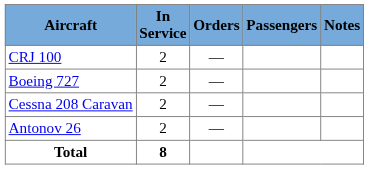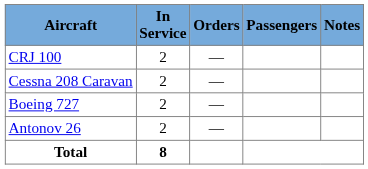 <table class="toccolours" border="1" cellpadding="3" style="border-collapse:collapse; margin:1em auto;">
 <tr bgcolor=#75aadb>
 <th>Aircraft</th>
 <th>In<br>Service</th>
 <th>Orders</th>
 <th>Passengers</th>
 <th>Notes</th>
 </tr>
 <tr>
 <td><a href='#'>CRJ 100</a></td>
 <td align="center">2</td>
 <td align="center">—</td>
 <td align="center"></td>
 <td></td>
 </tr>
 <tr>
-<td><a href='#'>Boeing 727</a></td>
+<td><a href='#'>Cessna 208 Caravan</a></td>
 <td align="center">2</td>
 <td align="center">—</td>
 <td align="center"></td>
 <td></td>
 </tr>
 <tr>
-<td><a href='#'>Cessna 208 Caravan</a></td>
+<td><a href='#'>Boeing 727</a></td>
 <td align="center">2</td>
 <td align="center">—</td>
 <td align="center"></td>
 <td></td>
 </tr>
 <tr>
 <td><a href='#'>Antonov 26</a></td>
 <td align="center">2</td>
 <td align="center">—</td>
 <td align="center"></td>
 <td></td>
 </tr>
 <tr>
 <th>Total</th>
 <th>8</th>
 <th></th>
 <th colspan="2"></th>
 </tr>
 </table>
